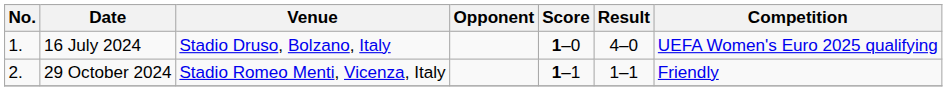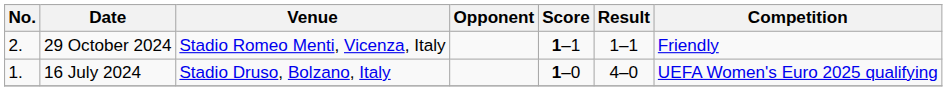 <table class="wikitable">
 <tr>
 <th>No.</th>
 <th>Date</th>
 <th>Venue</th>
 <th>Opponent</th>
 <th>Score</th>
 <th>Result</th>
 <th>Competition</th>
 </tr>
 <tr>
+<td>2.</td>
+<td>29 October 2024</td>
+<td><a href='#'>Stadio Romeo Menti</a>, <a href='#'>Vicenza</a>, Italy</td>
+<td></td>
+<td align=center><strong>1</strong>–1</td>
+<td align=center>1–1</td>
+<td><a href='#'>Friendly</a></td>
+</tr>
+<tr>
 <td>1.</td>
 <td>16 July 2024</td>
 <td><a href='#'>Stadio Druso</a>, <a href='#'>Bolzano</a>, <a href='#'>Italy</a></td>
 <td></td>
 <td align=center><strong>1</strong>–0</td>
 <td align=center>4–0</td>
 <td><a href='#'>UEFA Women's Euro 2025 qualifying</a></td>
 </tr>
 <tr>
-<td>2.</td>
-<td>29 October 2024</td>
-<td><a href='#'>Stadio Romeo Menti</a>, <a href='#'>Vicenza</a>, Italy</td>
-<td></td>
-<td align=center><strong>1</strong>–1</td>
-<td align=center>1–1</td>
-<td><a href='#'>Friendly</a></td>
-</tr>
-<tr>
 </tr>
 </table>
